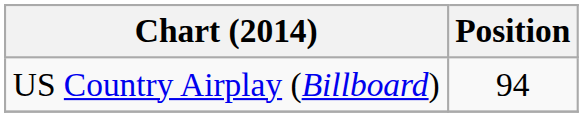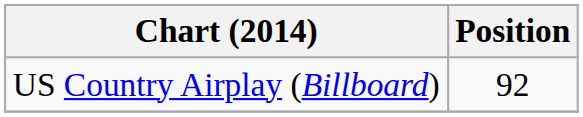 <table class="wikitable sortable">
 <tr>
 <th scope="col">Chart (2014)</th>
 <th scope="col">Position</th>
 </tr>
 <tr>
 <td>US <a href='#'>Country Airplay</a> (<em><a href='#'>Billboard</a></em>)</td>
-<td align="center">94</td>
+<td align="center">92</td>
 </tr>
 <tr>
 </tr>
 </table>
